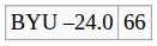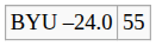 <table class="wikitable">
 <tr align="center">
 </tr>
 <tr align="center">
 <td>BYU –24.0</td>
-<td>66</td>
+<td>55</td>
 </tr>
 </table>
